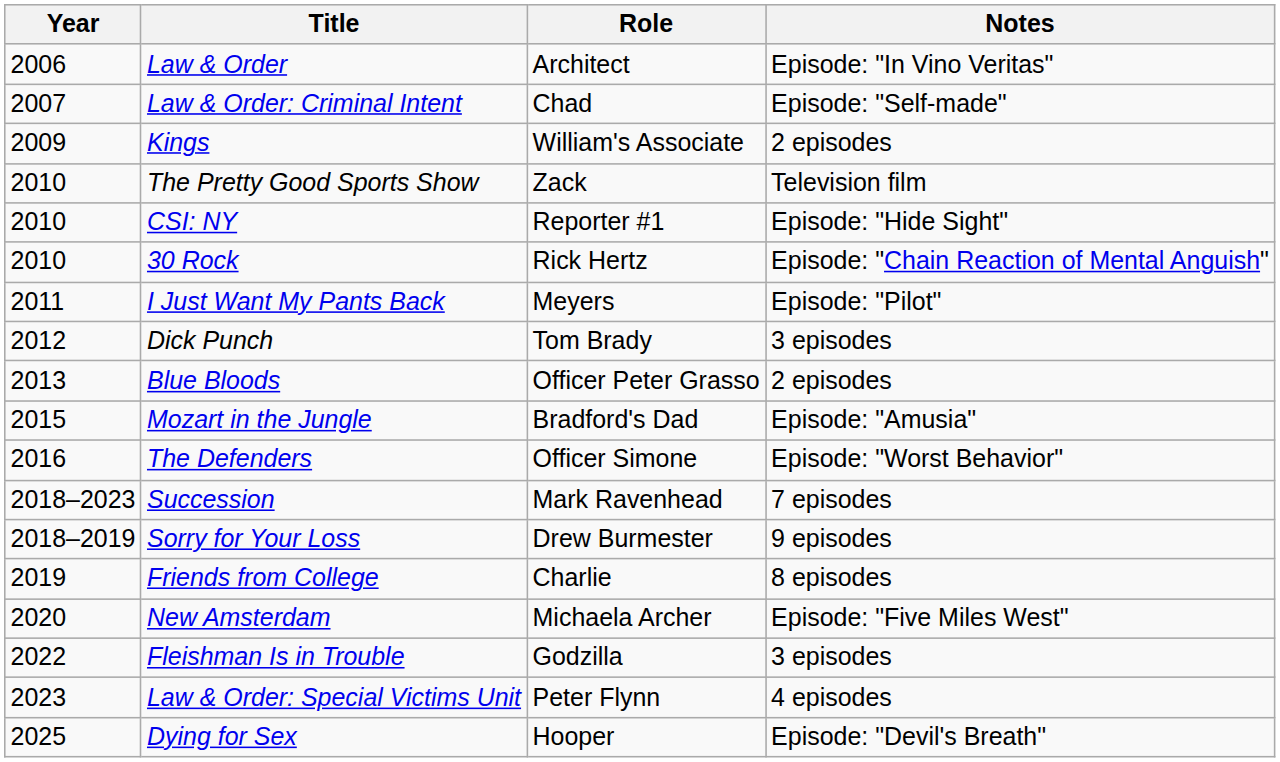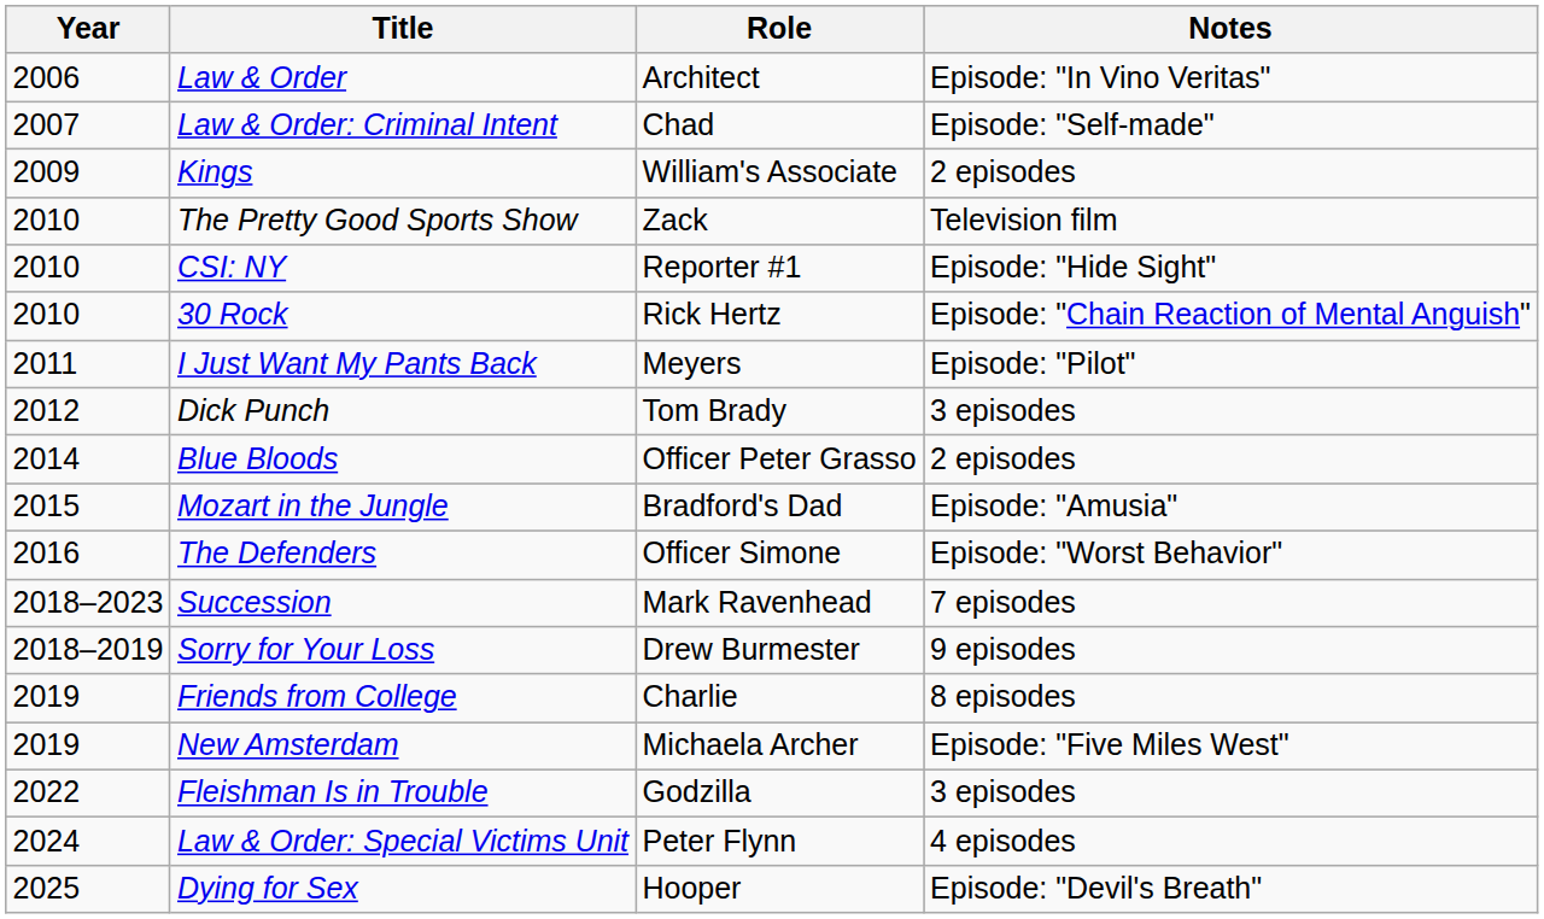 <table class="wikitable sortable">
 <tr>
 <th>Year</th>
 <th>Title</th>
 <th>Role</th>
 <th>Notes</th>
 </tr>
 <tr>
 <td>2006</td>
 <td><em><a href='#'>Law & Order</a></em></td>
 <td>Architect</td>
 <td>Episode: "In Vino Veritas"</td>
 </tr>
 <tr>
 <td>2007</td>
 <td><em><a href='#'>Law & Order: Criminal Intent</a></em></td>
 <td>Chad</td>
 <td>Episode: "Self-made"</td>
 </tr>
 <tr>
 <td>2009</td>
 <td><a href='#'><em>Kings</em></a></td>
 <td>William's Associate</td>
 <td>2 episodes</td>
 </tr>
 <tr>
 <td>2010</td>
 <td><em>The Pretty Good Sports Show</em></td>
 <td>Zack</td>
 <td>Television film</td>
 </tr>
 <tr>
 <td>2010</td>
 <td><em><a href='#'>CSI: NY</a></em></td>
 <td>Reporter #1</td>
 <td>Episode: "Hide Sight"</td>
 </tr>
 <tr>
 <td>2010</td>
 <td><em><a href='#'>30 Rock</a></em></td>
 <td>Rick Hertz</td>
 <td>Episode: "<a href='#'>Chain Reaction of Mental Anguish</a>"</td>
 </tr>
 <tr>
 <td>2011</td>
 <td><em><a href='#'>I Just Want My Pants Back</a></em></td>
 <td>Meyers</td>
 <td>Episode: "Pilot"</td>
 </tr>
 <tr>
 <td>2012</td>
 <td><em>Dick Punch</em></td>
 <td>Tom Brady</td>
 <td>3 episodes</td>
 </tr>
 <tr>
-<td>2013</td>
+<td>2014</td>
 <td><a href='#'><em>Blue Bloods</em></a></td>
 <td>Officer Peter Grasso</td>
 <td>2 episodes</td>
 </tr>
 <tr>
 <td>2015</td>
 <td><em><a href='#'>Mozart in the Jungle</a></em></td>
 <td>Bradford's Dad</td>
 <td>Episode: "Amusia"</td>
 </tr>
 <tr>
 <td>2016</td>
 <td><a href='#'><em>The Defenders</em></a></td>
 <td>Officer Simone</td>
 <td>Episode: "Worst Behavior"</td>
 </tr>
 <tr>
 <td>2018–2023</td>
 <td><a href='#'><em>Succession</em></a></td>
 <td>Mark Ravenhead</td>
 <td>7 episodes</td>
 </tr>
 <tr>
 <td>2018–2019</td>
 <td><em><a href='#'>Sorry for Your Loss</a></em></td>
 <td>Drew Burmester</td>
 <td>9 episodes</td>
 </tr>
 <tr>
 <td>2019</td>
 <td><em><a href='#'>Friends from College</a></em></td>
 <td>Charlie</td>
 <td>8 episodes</td>
 </tr>
 <tr>
-<td>2020</td>
+<td>2019</td>
 <td><a href='#'><em>New Amsterdam</em></a></td>
 <td>Michaela Archer</td>
 <td>Episode: "Five Miles West"</td>
 </tr>
 <tr>
 <td>2022</td>
 <td><em><a href='#'>Fleishman Is in Trouble</a></em></td>
 <td>Godzilla</td>
 <td>3 episodes</td>
 </tr>
 <tr>
-<td>2023</td>
+<td>2024</td>
 <td><em><a href='#'>Law & Order: Special Victims Unit</a></em></td>
 <td>Peter Flynn</td>
 <td>4 episodes</td>
 </tr>
 <tr>
 <td>2025</td>
 <td><a href='#'><em>Dying for Sex</em></a></td>
 <td>Hooper</td>
 <td>Episode: "Devil's Breath"</td>
 </tr>
 </table>
